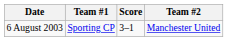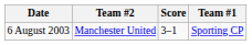 <table class="wikitable" style="font-size:90%">
 <tr>
 <th>Date</th>
+<th>Team #2</th>
+<th>Score</th>
 <th>Team #1</th>
-<th>Score</th>
-<th>Team #2</th>
 </tr>
 <tr>
 <td>6 August 2003</td>
+<td> <a href='#'>Manchester United</a></td>
+<td>3–1</td>
 <td> <a href='#'>Sporting CP</a></td>
-<td>3–1</td>
-<td> <a href='#'>Manchester United</a></td>
 </tr>
 </table>
